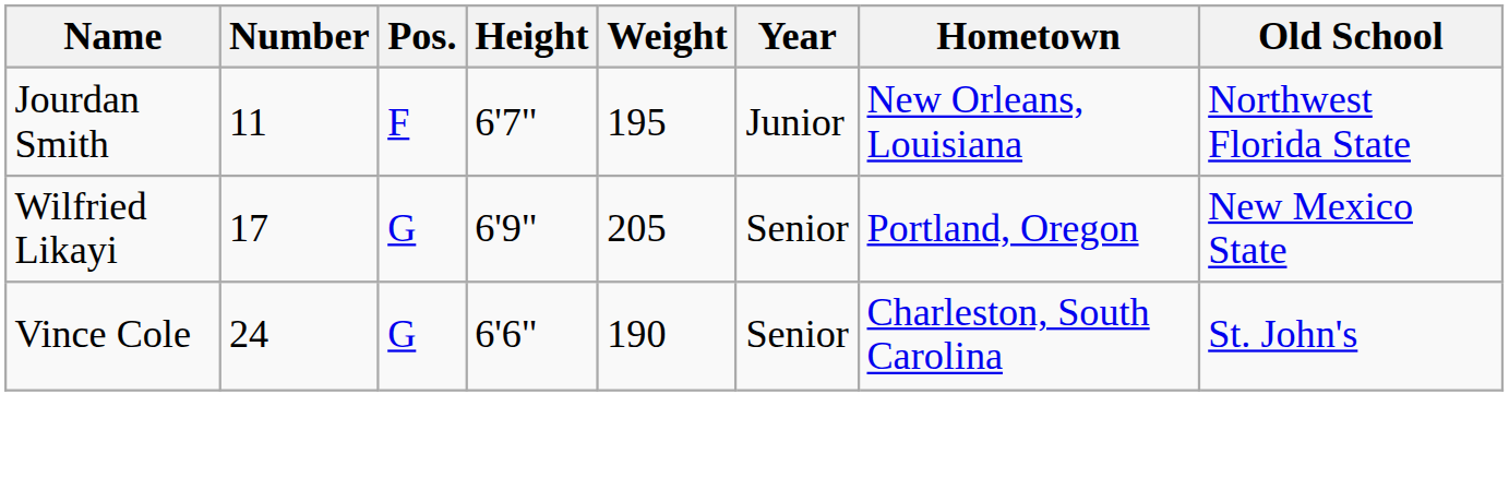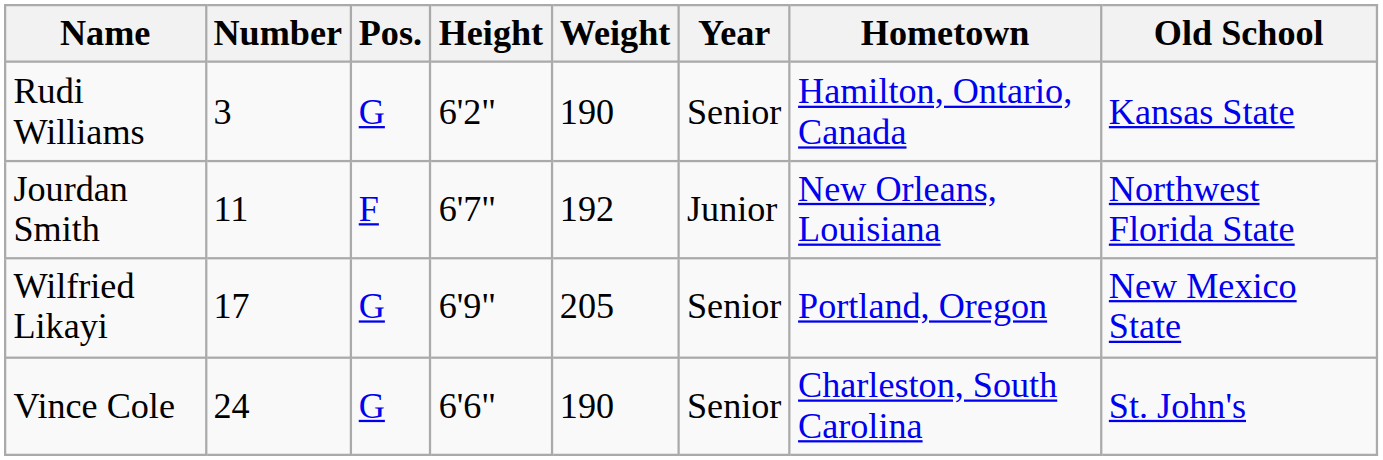 <table class="wikitable sortable" border="1">
 <tr>
 <th>Name</th>
 <th>Number</th>
 <th>Pos.</th>
 <th>Height</th>
 <th>Weight</th>
 <th>Year</th>
 <th>Hometown</th>
 <th>Old School</th>
 </tr>
 <tr>
+<td>Rudi Williams</td>
+<td>3</td>
+<td><a href='#'>G</a></td>
+<td>6'2"</td>
+<td>190</td>
+<td>Senior</td>
+<td><a href='#'>Hamilton, Ontario, Canada</a></td>
+<td><a href='#'>Kansas State</a></td>
+</tr>
+<tr>
 <td>Jourdan Smith</td>
 <td>11</td>
 <td><a href='#'>F</a></td>
 <td>6'7"</td>
-<td>195</td>
+<td>192</td>
 <td>Junior</td>
 <td><a href='#'>New Orleans, Louisiana</a></td>
 <td><a href='#'>Northwest Florida State</a></td>
 </tr>
 <tr>
 <td>Wilfried Likayi</td>
 <td>17</td>
 <td><a href='#'>G</a></td>
 <td>6'9"</td>
 <td>205</td>
 <td>Senior</td>
 <td><a href='#'>Portland, Oregon</a></td>
 <td><a href='#'>New Mexico State</a></td>
 </tr>
 <tr>
 <td>Vince Cole</td>
 <td>24</td>
 <td><a href='#'>G</a></td>
 <td>6'6"</td>
 <td>190</td>
 <td>Senior</td>
 <td><a href='#'>Charleston, South Carolina</a></td>
 <td><a href='#'>St. John's</a></td>
 </tr>
 </table>
